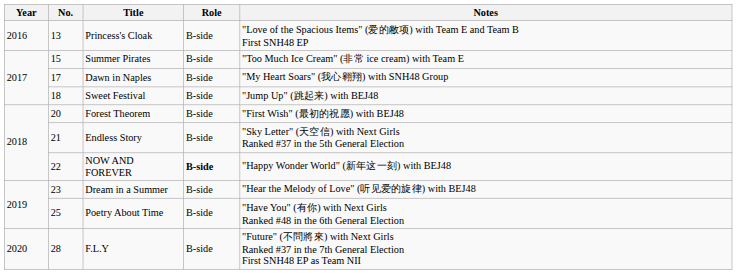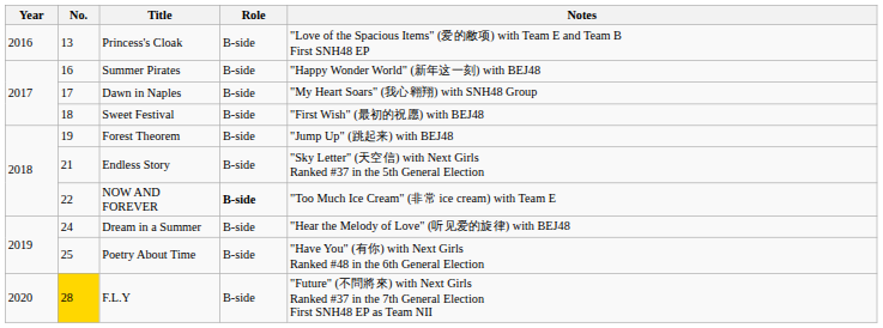 <table class="wikitable sortable" style="width:90%;">
 <tr>
 <th>Year</th>
 <th data-sort-type="number">No.</th>
 <th style="width:150px;">Title</th>
 <th>Role</th>
 <th class="unsortable">Notes</th>
 </tr>
 <tr>
 <td rowspan="1">2016</td>
 <td>13</td>
 <td>Princess's Cloak</td>
 <td>B-side</td>
 <td>"Love of the Spacious Items" (爱的敝项) with Team E and Team B<br>First SNH48 EP</td>
 </tr>
 <tr>
 <td rowspan="3">2017</td>
-<td>15</td>
+<td>16</td>
 <td>Summer Pirates</td>
 <td>B-side</td>
-<td>"Too Much Ice Cream" (非常 ice cream) with Team E</td>
+<td>"Happy Wonder World" (新年这一刻) with BEJ48</td>
 </tr>
 <tr>
 <td>17</td>
 <td>Dawn in Naples</td>
 <td>B-side</td>
 <td>"My Heart Soars" (我心翱翔) with SNH48 Group</td>
 </tr>
 <tr>
 <td>18</td>
 <td>Sweet Festival</td>
 <td>B-side</td>
-<td>"Jump Up" (跳起来) with BEJ48</td>
+<td>"First Wish" (最初的祝愿) with BEJ48</td>
 </tr>
 <tr>
 <td rowspan="3">2018</td>
-<td>20</td>
+<td>19</td>
 <td>Forest Theorem</td>
 <td>B-side</td>
-<td>"First Wish" (最初的祝愿) with BEJ48</td>
+<td>"Jump Up" (跳起来) with BEJ48</td>
 </tr>
 <tr>
 <td>21</td>
 <td>Endless Story</td>
 <td>B-side</td>
 <td>"Sky Letter" (天空信) with Next Girls<br>Ranked #37 in the 5th General Election</td>
 </tr>
 <tr>
 <td>22</td>
 <td>NOW AND FOREVER</td>
 <td><strong>B-side</strong></td>
-<td>"Happy Wonder World" (新年这一刻) with BEJ48</td>
+<td>"Too Much Ice Cream" (非常 ice cream) with Team E</td>
 </tr>
 <tr>
 <td rowspan="2">2019</td>
-<td>23</td>
+<td>24</td>
 <td>Dream in a Summer</td>
 <td>B-side</td>
 <td>"Hear the Melody of Love" (听见爱的旋律) with BEJ48</td>
 </tr>
 <tr>
 <td>25</td>
 <td>Poetry About Time</td>
 <td>B-side</td>
 <td>"Have You" (有你) with Next Girls<br>Ranked #48 in the 6th General Election</td>
 </tr>
 <tr>
 <td rowspan="1">2020</td>
-<td>28</td>
+<td style="background: gold;">28</td>
 <td>F.L.Y</td>
 <td>B-side</td>
 <td>"Future" (不問將來) with Next Girls<br>Ranked #37 in the 7th General Election<br>First SNH48 EP as Team NII</td>
 </tr>
 </table>
